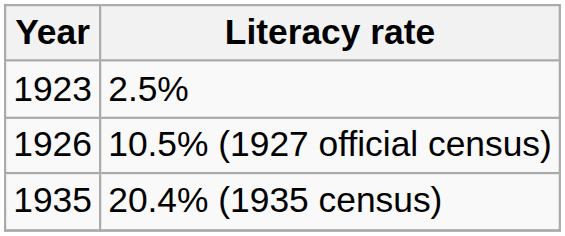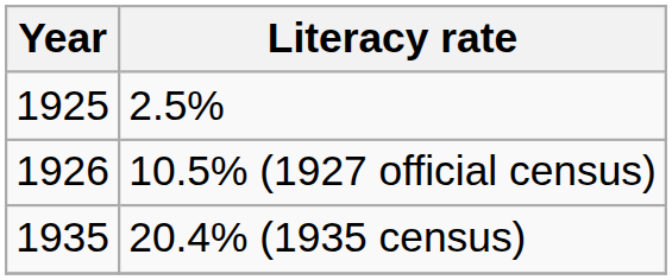 <table class="wikitable">
 <tr>
 <th>Year</th>
 <th>Literacy rate</th>
 </tr>
 <tr>
-<td>1923</td>
+<td>1925</td>
 <td>2.5%</td>
 </tr>
 <tr>
 <td>1926</td>
 <td>10.5% (1927 official census)</td>
 </tr>
 <tr>
 <td>1935</td>
 <td>20.4% (1935 census)</td>
 </tr>
 <tr>
 </tr>
 </table>
